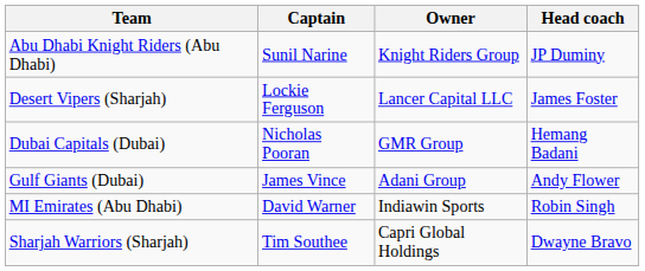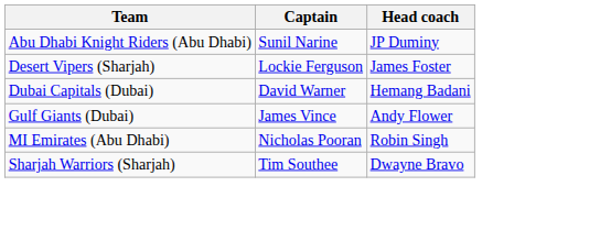 <table class="wikitable">
 <tr>
 <th>Team</th>
 <th>Captain</th>
-<th>Owner</th>
 <th>Head coach</th>
 </tr>
 <tr>
 <td><a href='#'>Abu Dhabi Knight Riders</a> (Abu Dhabi)</td>
 <td><a href='#'>Sunil Narine</a></td>
-<td><a href='#'>Knight Riders Group</a></td>
 <td><a href='#'>JP Duminy</a></td>
 </tr>
 <tr>
 <td><a href='#'>Desert Vipers</a> (Sharjah)</td>
 <td><a href='#'>Lockie Ferguson</a></td>
-<td><a href='#'>Lancer Capital LLC</a></td>
 <td><a href='#'>James Foster</a></td>
 </tr>
 <tr>
 <td><a href='#'>Dubai Capitals</a> (Dubai)</td>
-<td><a href='#'>Nicholas Pooran</a></td>
-<td><a href='#'>GMR Group</a></td>
+<td><a href='#'>David Warner</a></td>
 <td><a href='#'>Hemang Badani</a></td>
 </tr>
 <tr>
 <td><a href='#'>Gulf Giants</a> (Dubai)</td>
 <td><a href='#'>James Vince</a></td>
-<td><a href='#'>Adani Group</a></td>
 <td><a href='#'>Andy Flower</a></td>
 </tr>
 <tr>
 <td><a href='#'>MI Emirates</a> (Abu Dhabi)</td>
-<td><a href='#'>David Warner</a></td>
-<td>Indiawin Sports</td>
+<td><a href='#'>Nicholas Pooran</a></td>
 <td><a href='#'>Robin Singh</a></td>
 </tr>
 <tr>
 <td><a href='#'>Sharjah Warriors</a> (Sharjah)</td>
 <td><a href='#'>Tim Southee</a></td>
-<td>Capri Global Holdings</td>
 <td><a href='#'>Dwayne Bravo</a></td>
 </tr>
 </table>
